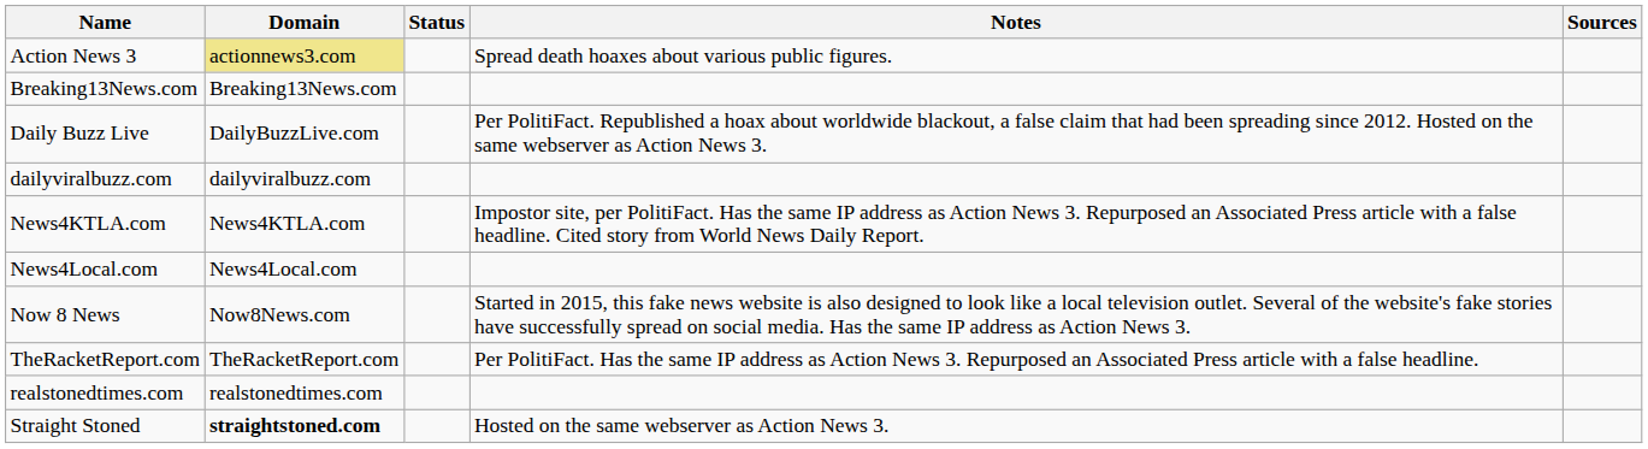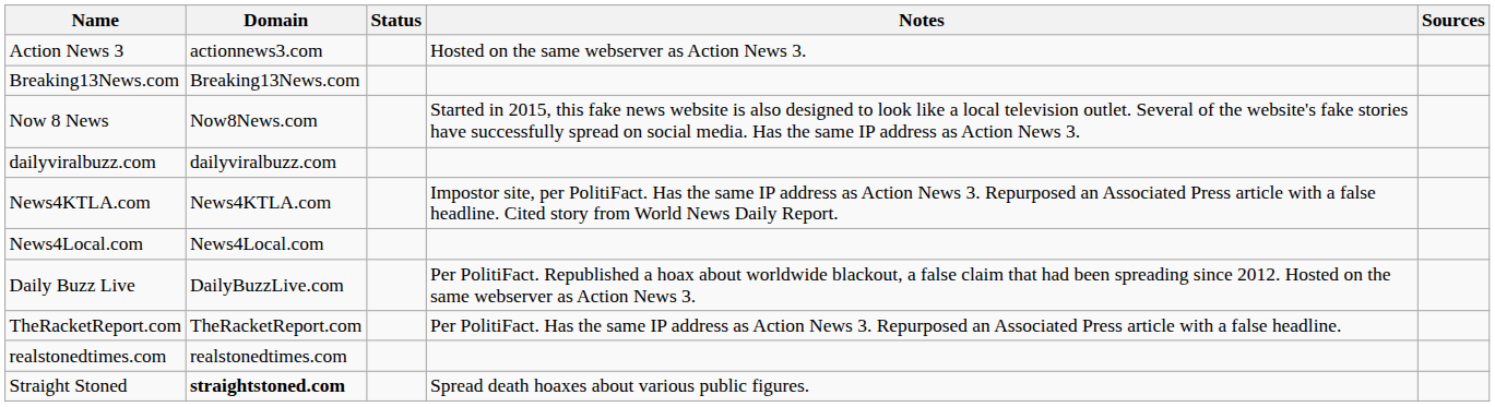 <table class="wikitable sortable mw-collapsible">
 <tr>
 <th>Name</th>
 <th>Domain</th>
 <th>Status</th>
 <th class="unsortable">Notes</th>
 <th class="unsortable">Sources</th>
 </tr>
 <tr>
 <td>Action News 3</td>
-<td style="background: khaki;">actionnews3.com</td>
+<td>actionnews3.com</td>
 <td></td>
-<td>Spread death hoaxes about various public figures.</td>
+<td>Hosted on the same webserver as Action News 3.</td>
 <td></td>
 </tr>
 <tr>
 <td>Breaking13News.com</td>
 <td>Breaking13News.com</td>
 <td></td>
 <td></td>
 <td></td>
 </tr>
 <tr>
-<td>Daily Buzz Live</td>
-<td>DailyBuzzLive.com</td>
+<td>Now 8 News</td>
+<td>Now8News.com</td>
 <td></td>
-<td>Per PolitiFact. Republished a hoax about worldwide blackout, a false claim that had been spreading since 2012. Hosted on the same webserver as Action News 3.</td>
+<td>Started in 2015, this fake news website is also designed to look like a local television outlet. Several of the website's fake stories have successfully spread on social media. Has the same IP address as Action News 3.</td>
 <td></td>
 </tr>
 <tr>
 <td>dailyviralbuzz.com</td>
 <td>dailyviralbuzz.com</td>
 <td></td>
 <td></td>
 <td></td>
 </tr>
 <tr>
 <td>News4KTLA.com</td>
 <td>News4KTLA.com</td>
 <td></td>
 <td>Impostor site, per PolitiFact. Has the same IP address as Action News 3. Repurposed an Associated Press article with a false headline. Cited story from World News Daily Report.</td>
 <td></td>
 </tr>
 <tr>
 <td>News4Local.com</td>
 <td>News4Local.com</td>
 <td></td>
 <td></td>
 <td></td>
 </tr>
 <tr>
-<td>Now 8 News</td>
-<td>Now8News.com</td>
+<td>Daily Buzz Live</td>
+<td>DailyBuzzLive.com</td>
 <td></td>
-<td>Started in 2015, this fake news website is also designed to look like a local television outlet. Several of the website's fake stories have successfully spread on social media. Has the same IP address as Action News 3.</td>
+<td>Per PolitiFact. Republished a hoax about worldwide blackout, a false claim that had been spreading since 2012. Hosted on the same webserver as Action News 3.</td>
 <td></td>
 </tr>
 <tr>
 <td>TheRacketReport.com</td>
 <td>TheRacketReport.com</td>
 <td></td>
 <td>Per PolitiFact. Has the same IP address as Action News 3. Repurposed an Associated Press article with a false headline.</td>
 <td></td>
 </tr>
 <tr>
 <td>realstonedtimes.com</td>
 <td>realstonedtimes.com</td>
 <td></td>
 <td></td>
 <td></td>
 </tr>
 <tr>
 <td>Straight Stoned</td>
 <td><strong>straightstoned.com</strong></td>
 <td></td>
-<td>Hosted on the same webserver as Action News 3.</td>
+<td>Spread death hoaxes about various public figures.</td>
 <td></td>
 </tr>
 </table>
